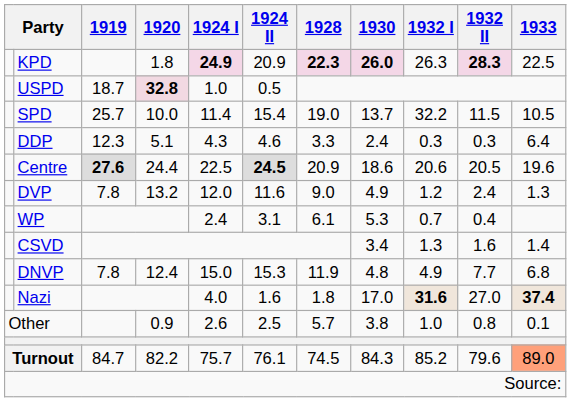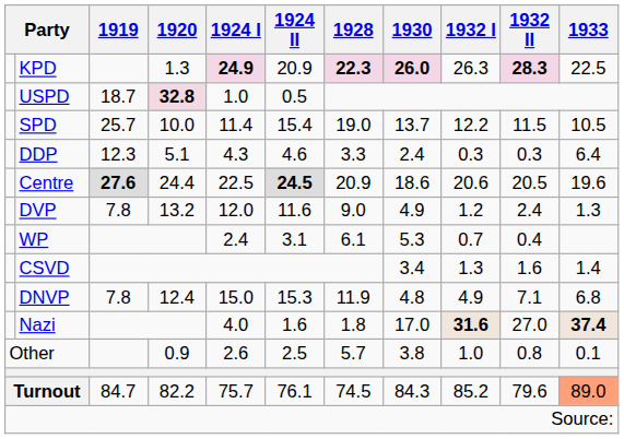 <table class=wikitable style="font-size:90%; text-align:center">
 <tr>
 <th style="width:60px" colspan=2>Party</th>
 <th style="width:40px"><a href='#'>1919</a></th>
 <th style="width:40px"><a href='#'>1920</a></th>
 <th style="width:40px"><a href='#'>1924 I</a></th>
 <th style="width:40px"><a href='#'>1924 II</a></th>
 <th style="width:40px"><a href='#'>1928</a></th>
 <th style="width:40px"><a href='#'>1930</a></th>
 <th style="width:40px"><a href='#'>1932 I</a></th>
 <th style="width:40px"><a href='#'>1932 II</a></th>
 <th style="width:40px"><a href='#'>1933</a></th>
 </tr>
 <tr>
 <td bgcolor=></td>
 <td align=left><a href='#'>KPD</a></td>
 <td></td>
-<td>1.8</td>
+<td>1.3</td>
 <td bgcolor=#F4D7E7><strong>24.9</strong></td>
 <td>20.9</td>
 <td bgcolor=#F4D7E7><strong>22.3</strong></td>
 <td bgcolor=#F4D7E7><strong>26.0</strong></td>
 <td>26.3</td>
 <td bgcolor=#F4D7E7><strong>28.3</strong></td>
 <td>22.5</td>
 </tr>
 <tr>
 <td bgcolor=></td>
 <td align=left><a href='#'>USPD</a></td>
 <td>18.7</td>
 <td bgcolor=#F2D9E2><strong>32.8</strong></td>
 <td>1.0</td>
 <td>0.5</td>
 </tr>
 <tr>
 <td bgcolor=></td>
 <td align=left><a href='#'>SPD</a></td>
 <td>25.7</td>
 <td>10.0</td>
 <td>11.4</td>
 <td>15.4</td>
 <td>19.0</td>
 <td>13.7</td>
-<td>32.2</td>
+<td>12.2</td>
 <td>11.5</td>
 <td>10.5</td>
 </tr>
 <tr>
 <td bgcolor=></td>
 <td align=left><a href='#'>DDP</a></td>
 <td>12.3</td>
 <td>5.1</td>
 <td>4.3</td>
 <td>4.6</td>
 <td>3.3</td>
 <td>2.4</td>
 <td>0.3</td>
 <td>0.3</td>
 <td>6.4</td>
 </tr>
 <tr>
 <td bgcolor=></td>
 <td align=left><a href='#'>Centre</a></td>
 <td bgcolor=#DDDDDD><strong>27.6</strong></td>
 <td>24.4</td>
 <td>22.5</td>
 <td bgcolor=#DDDDDD><strong>24.5</strong></td>
 <td>20.9</td>
 <td>18.6</td>
 <td>20.6</td>
 <td>20.5</td>
 <td>19.6</td>
 </tr>
 <tr>
 <td bgcolor=></td>
 <td align=left><a href='#'>DVP</a></td>
 <td>7.8</td>
 <td>13.2</td>
 <td>12.0</td>
 <td>11.6</td>
 <td>9.0</td>
 <td>4.9</td>
 <td>1.2</td>
 <td>2.4</td>
 <td>1.3</td>
 </tr>
 <tr>
 <td bgcolor=></td>
 <td align=left><a href='#'>WP</a></td>
 <td colspan=2></td>
 <td>2.4</td>
 <td>3.1</td>
 <td>6.1</td>
 <td>5.3</td>
 <td>0.7</td>
 <td>0.4</td>
 </tr>
 <tr>
 <td bgcolor=></td>
 <td align=left><a href='#'>CSVD</a></td>
 <td colspan=5></td>
 <td>3.4</td>
 <td>1.3</td>
 <td>1.6</td>
 <td>1.4</td>
 </tr>
 <tr>
 <td bgcolor=></td>
 <td align=left><a href='#'>DNVP</a></td>
 <td>7.8</td>
 <td>12.4</td>
 <td>15.0</td>
 <td>15.3</td>
 <td>11.9</td>
 <td>4.8</td>
 <td>4.9</td>
-<td>7.7</td>
+<td>7.1</td>
 <td>6.8</td>
 </tr>
 <tr>
 <td bgcolor=></td>
 <td align=left><a href='#'>Nazi</a></td>
 <td colspan=2></td>
 <td>4.0</td>
 <td>1.6</td>
 <td>1.8</td>
 <td>17.0</td>
 <td bgcolor=#F0E6DB><strong>31.6</strong></td>
 <td>27.0</td>
 <td bgcolor=#F0E6DB><strong>37.4</strong></td>
 </tr>
 <tr>
 <td colspan=2 align=left>Other</td>
 <td></td>
 <td>0.9</td>
 <td>2.6</td>
 <td>2.5</td>
 <td>5.7</td>
 <td>3.8</td>
 <td>1.0</td>
 <td>0.8</td>
 <td>0.1</td>
 </tr>
 <tr>
 <th colspan=11></th>
 </tr>
 <tr>
 <th colspan=2 align=left>Turnout</th>
 <td>84.7</td>
 <td>82.2</td>
 <td>75.7</td>
 <td>76.1</td>
 <td>74.5</td>
 <td>84.3</td>
 <td>85.2</td>
 <td>79.6</td>
 <td style="background: lightsalmon;">89.0</td>
 </tr>
 <tr>
 <td colspan=11 align=right>Source: </td>
 </tr>
 </table>
